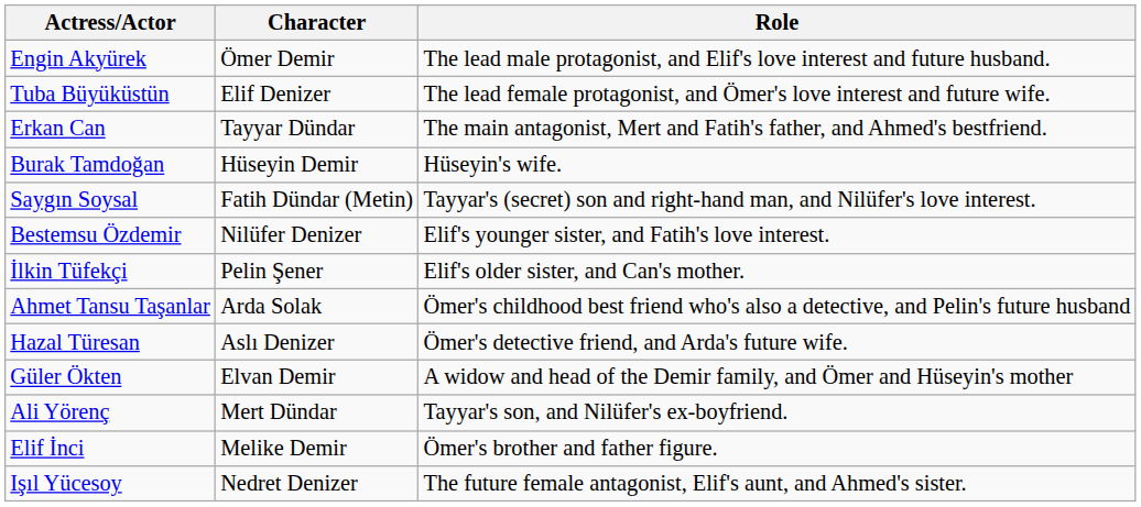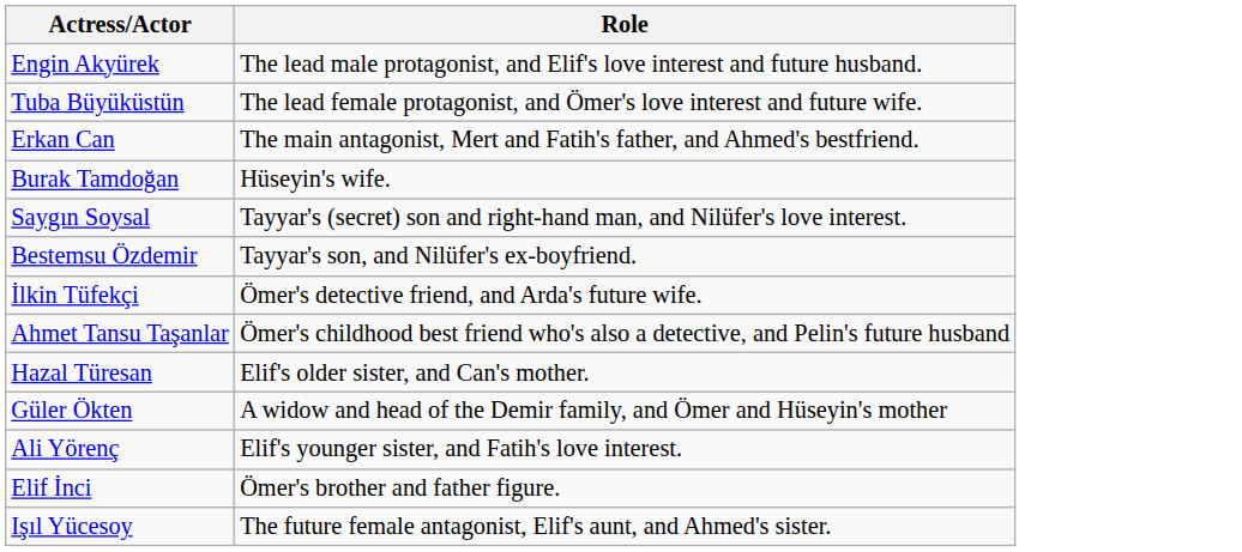 <table class="wikitable">
 <tr>
 <th>Actress/Actor</th>
-<th>Character</th>
 <th>Role</th>
 </tr>
 <tr>
 <td><a href='#'>Engin Akyürek</a></td>
-<td>Ömer Demir</td>
 <td>The lead male protagonist, and Elif's love interest and future husband.</td>
 </tr>
 <tr>
 <td><a href='#'>Tuba Büyüküstün</a></td>
-<td>Elif Denizer</td>
 <td>The lead female protagonist, and Ömer's love interest and future wife.</td>
 </tr>
 <tr>
 <td><a href='#'>Erkan Can</a></td>
-<td>Tayyar Dündar</td>
 <td>The main antagonist, Mert and Fatih's father, and Ahmed's bestfriend.</td>
 </tr>
 <tr>
 <td><a href='#'>Burak Tamdoğan</a></td>
-<td>Hüseyin Demir</td>
 <td>Hüseyin's wife.</td>
 </tr>
 <tr>
 <td><a href='#'>Saygın Soysal</a></td>
-<td>Fatih Dündar (Metin)</td>
 <td>Tayyar's (secret) son and right-hand man, and Nilüfer's love interest.</td>
 </tr>
 <tr>
 <td><a href='#'>Bestemsu Özdemir</a></td>
-<td>Nilüfer Denizer</td>
-<td>Elif's younger sister, and Fatih's love interest.</td>
+<td>Tayyar's son, and Nilüfer's ex-boyfriend.</td>
 </tr>
 <tr>
 <td><a href='#'>İlkin Tüfekçi</a></td>
-<td>Pelin Şener</td>
-<td>Elif's older sister, and Can's mother.</td>
+<td>Ömer's detective friend, and Arda's future wife.</td>
 </tr>
 <tr>
 <td><a href='#'>Ahmet Tansu Taşanlar</a></td>
-<td>Arda Solak</td>
 <td>Ömer's childhood best friend who's also a detective, and Pelin's future husband</td>
 </tr>
 <tr>
 <td><a href='#'>Hazal Türesan</a></td>
-<td>Aslı Denizer</td>
-<td>Ömer's detective friend, and Arda's future wife.</td>
+<td>Elif's older sister, and Can's mother.</td>
 </tr>
 <tr>
 <td><a href='#'>Güler Ökten</a></td>
-<td>Elvan Demir</td>
 <td>A widow and head of the Demir family, and Ömer and Hüseyin's mother</td>
 </tr>
 <tr>
 <td><a href='#'>Ali Yörenç</a></td>
-<td>Mert Dündar</td>
-<td>Tayyar's son, and Nilüfer's ex-boyfriend.</td>
+<td>Elif's younger sister, and Fatih's love interest.</td>
 </tr>
 <tr>
 <td><a href='#'>Elif İnci</a></td>
-<td>Melike Demir</td>
 <td>Ömer's brother and father figure.</td>
 </tr>
 <tr>
 <td><a href='#'>Işıl Yücesoy</a></td>
-<td>Nedret Denizer</td>
 <td>The future female antagonist, Elif's aunt, and Ahmed's sister.</td>
 </tr>
 </table>
